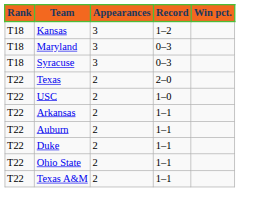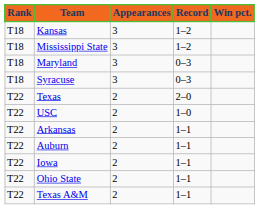 <table class = "wikitable">
 <tr>
 <th style="background:#f3681f; color:#1b385e; border:2px solid #4dbd38;">Rank</th>
 <th style="background:#f3681f; color:#1b385e; border:2px solid #4dbd38;">Team</th>
 <th style="background:#f3681f; color:#1b385e; border:2px solid #4dbd38;">Appearances</th>
 <th style="background:#f3681f; color:#1b385e; border:2px solid #4dbd38;">Record</th>
 <th style="background:#f3681f; color:#1b385e; border:2px solid #4dbd38;">Win pct.</th>
 </tr>
 <tr>
 <td>T18</td>
 <td><a href='#'>Kansas</a></td>
+<td>3</td>
+<td>1–2</td>
+<td></td>
+</tr>
+<tr>
+<td>T18</td>
+<td><a href='#'>Mississippi State</a></td>
 <td>3</td>
 <td>1–2</td>
 <td></td>
 </tr>
 <tr>
 <td>T18</td>
 <td><a href='#'>Maryland</a></td>
 <td>3</td>
 <td>0–3</td>
 <td></td>
 </tr>
 <tr>
 <td>T18</td>
 <td><a href='#'>Syracuse</a></td>
 <td>3</td>
 <td>0–3</td>
 <td></td>
 </tr>
 <tr>
 <td>T22</td>
 <td><a href='#'>Texas</a></td>
 <td>2</td>
 <td>2–0</td>
 <td></td>
 </tr>
 <tr>
 <td>T22</td>
 <td><a href='#'>USC</a></td>
 <td>2</td>
 <td>1–0</td>
 <td> </td>
 </tr>
 <tr>
 <td>T22</td>
 <td><a href='#'>Arkansas</a></td>
 <td>2</td>
 <td>1–1</td>
 <td></td>
 </tr>
 <tr>
 <td>T22</td>
 <td><a href='#'>Auburn</a></td>
 <td>2</td>
 <td>1–1</td>
 <td></td>
 </tr>
 <tr>
 <td>T22</td>
-<td><a href='#'>Duke</a></td>
+<td><a href='#'>Iowa</a></td>
 <td>2</td>
 <td>1–1</td>
 <td></td>
 </tr>
 <tr>
 <td>T22</td>
 <td><a href='#'>Ohio State</a></td>
 <td>2</td>
 <td>1–1</td>
 <td></td>
 </tr>
 <tr>
 <td>T22</td>
 <td><a href='#'>Texas A&M</a></td>
 <td>2</td>
 <td>1–1</td>
 <td></td>
 </tr>
 </table>
